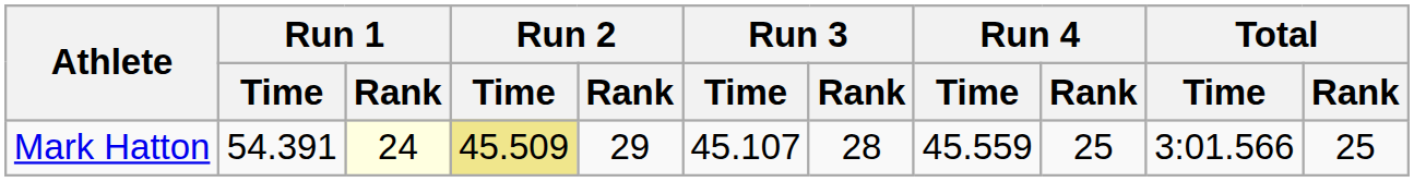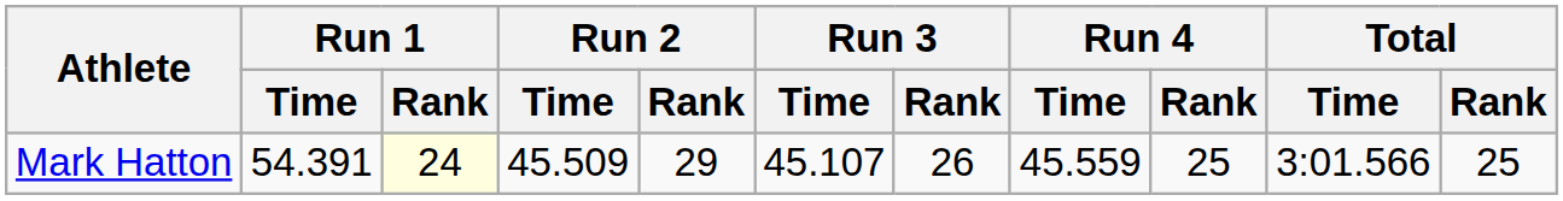 <table class="wikitable" border="1" style="font-size:90%">
 <tr>
 <th rowspan="2">Athlete</th>
 <th colspan="2">Run 1</th>
 <th colspan="2">Run 2</th>
 <th colspan="2">Run 3</th>
 <th colspan="2">Run 4</th>
 <th colspan="2">Total</th>
 </tr>
 <tr>
 <th>Time</th>
 <th>Rank</th>
 <th>Time</th>
 <th>Rank</th>
 <th>Time</th>
 <th>Rank</th>
 <th>Time</th>
 <th>Rank</th>
 <th>Time</th>
 <th>Rank</th>
 </tr>
 <tr>
 <td><a href='#'>Mark Hatton</a></td>
 <td align="center">54.391</td>
 <td align="center" style="background: lightyellow;">24</td>
-<td align="center" style="background: khaki;">45.509</td>
+<td align="center">45.509</td>
 <td align="center">29</td>
 <td align="center">45.107</td>
-<td align="center">28</td>
+<td align="center">26</td>
 <td align="center">45.559</td>
 <td align="center">25</td>
 <td align="center">3:01.566</td>
 <td align="center">25</td>
 </tr>
 </table>
